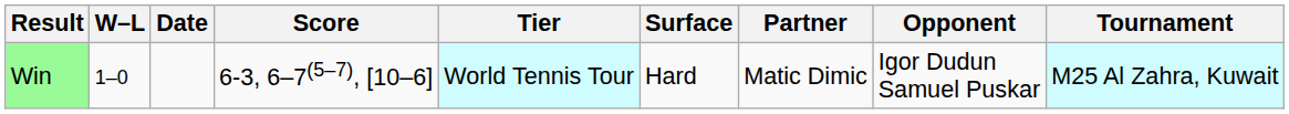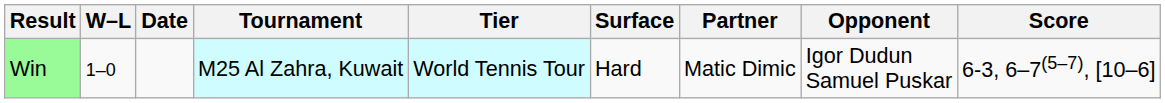 <table class="sortable wikitable">
 <tr>
 <th>Result</th>
 <th class="unsortable">W–L</th>
 <th>Date</th>
-<th class="unsortable">Score</th>
+<th>Tournament</th>
 <th>Tier</th>
 <th>Surface</th>
 <th>Partner</th>
 <th>Opponent</th>
-<th>Tournament</th>
+<th class="unsortable">Score</th>
 </tr>
 <tr>
 <td bgcolor=98FB98>Win</td>
 <td><small>1–0</small></td>
 <td></td>
-<td>6-3, 6–7<sup>(5–7)</sup>, [10–6]</td>
+<td style="background:#cffcff;">M25 Al Zahra, Kuwait</td>
 <td style="background:#cffcff;">World Tennis Tour</td>
 <td>Hard</td>
 <td> Matic Dimic</td>
 <td> Igor Dudun <br> Samuel Puskar</td>
-<td style="background:#cffcff;">M25 Al Zahra, Kuwait</td>
+<td>6-3, 6–7<sup>(5–7)</sup>, [10–6]</td>
 </tr>
 </table>
